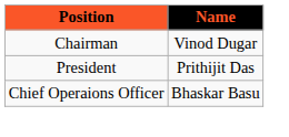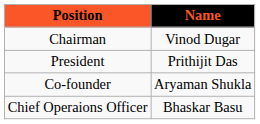 <table class="wikitable" style="text-align:center;">
 <tr>
 <th colspan="1" style="background:#FA5628; color:#000000; text-align:center;">Position</th>
 <th colspan="1" style="background:#000000; color:#FA5628; text-align:center;">Name</th>
 </tr>
 <tr>
 <td>Chairman</td>
 <td> Vinod Dugar</td>
 </tr>
 <tr>
 <td>President</td>
 <td> Prithijit Das</td>
 </tr>
 <tr>
+<td>Co-founder</td>
+<td> Aryaman Shukla</td>
+</tr>
+<tr>
 <td>Chief Operaions Officer</td>
 <td> Bhaskar Basu</td>
 </tr>
 </table>
